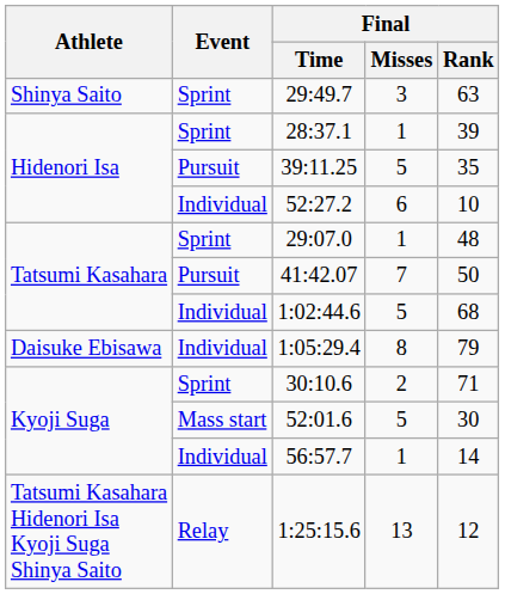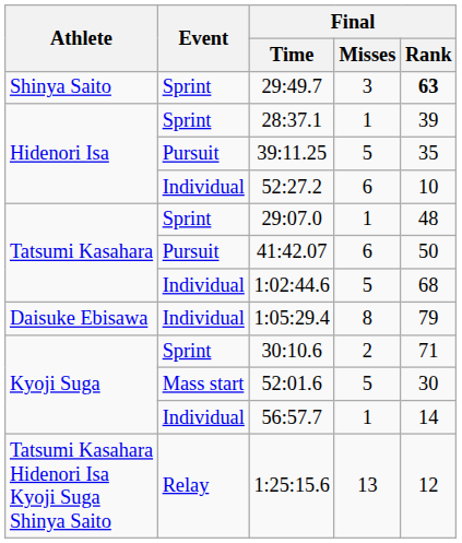 <table class="wikitable" style="font-size:90%">
 <tr>
 <th rowspan="2">Athlete</th>
 <th rowspan="2">Event</th>
 <th colspan="3">Final</th>
 </tr>
 <tr>
 <th>Time</th>
 <th>Misses</th>
 <th>Rank</th>
 </tr>
 <tr>
 <td><a href='#'>Shinya Saito</a></td>
 <td><a href='#'>Sprint</a></td>
 <td align="center">29:49.7</td>
 <td align="center">3</td>
-<td align="center">63</td>
+<td align="center"><strong>63</strong></td>
 </tr>
 <tr>
 <td rowspan=3><a href='#'>Hidenori Isa</a></td>
 <td><a href='#'>Sprint</a></td>
 <td align="center">28:37.1</td>
 <td align="center">1</td>
 <td align="center">39</td>
 </tr>
 <tr>
 <td><a href='#'>Pursuit</a></td>
 <td align="center">39:11.25</td>
 <td align="center">5</td>
 <td align="center">35</td>
 </tr>
 <tr>
 <td><a href='#'>Individual</a></td>
 <td align="center">52:27.2</td>
 <td align="center">6</td>
 <td align="center">10</td>
 </tr>
 <tr>
 <td rowspan=3><a href='#'>Tatsumi Kasahara</a></td>
 <td><a href='#'>Sprint</a></td>
 <td align="center">29:07.0</td>
 <td align="center">1</td>
 <td align="center">48</td>
 </tr>
 <tr>
 <td><a href='#'>Pursuit</a></td>
 <td align="center">41:42.07</td>
-<td align="center">7</td>
+<td align="center">6</td>
 <td align="center">50</td>
 </tr>
 <tr>
 <td><a href='#'>Individual</a></td>
 <td align="center">1:02:44.6</td>
 <td align="center">5</td>
 <td align="center">68</td>
 </tr>
 <tr>
 <td><a href='#'>Daisuke Ebisawa</a></td>
 <td><a href='#'>Individual</a></td>
 <td align="center">1:05:29.4</td>
 <td align="center">8</td>
 <td align="center">79</td>
 </tr>
 <tr>
 <td rowspan=3><a href='#'>Kyoji Suga</a></td>
 <td><a href='#'>Sprint</a></td>
 <td align="center">30:10.6</td>
 <td align="center">2</td>
 <td align="center">71</td>
 </tr>
 <tr>
 <td><a href='#'>Mass start</a></td>
 <td align="center">52:01.6</td>
 <td align="center">5</td>
 <td align="center">30</td>
 </tr>
 <tr>
 <td><a href='#'>Individual</a></td>
 <td align="center">56:57.7</td>
 <td align="center">1</td>
 <td align="center">14</td>
 </tr>
 <tr>
 <td><a href='#'>Tatsumi Kasahara</a><br><a href='#'>Hidenori Isa</a><br><a href='#'>Kyoji Suga</a><br><a href='#'>Shinya Saito</a></td>
 <td><a href='#'>Relay</a></td>
 <td align="center">1:25:15.6</td>
 <td align="center">13</td>
 <td align="center">12</td>
 </tr>
 </table>
